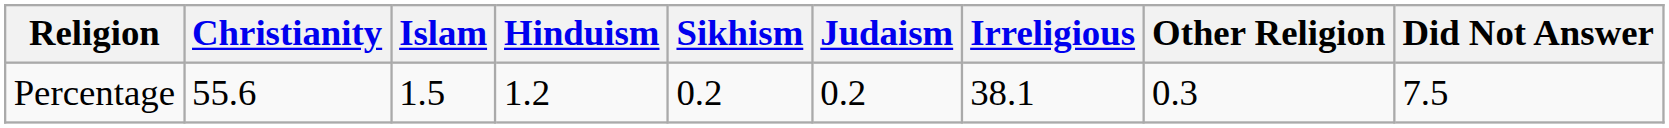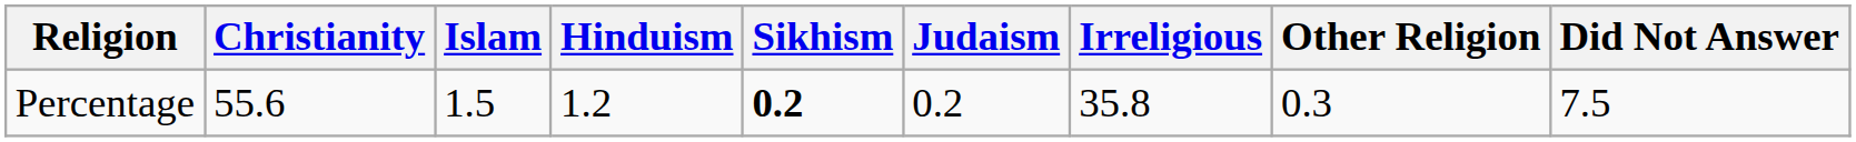 <table class="wikitable">
 <tr>
 <th>Religion</th>
 <th><a href='#'>Christianity</a></th>
 <th><a href='#'>Islam</a></th>
 <th><a href='#'>Hinduism</a></th>
 <th><a href='#'>Sikhism</a></th>
 <th><a href='#'>Judaism</a></th>
 <th><a href='#'>Irreligious</a></th>
 <th>Other Religion</th>
 <th>Did Not Answer</th>
 </tr>
 <tr>
 <td>Percentage</td>
 <td>55.6</td>
 <td>1.5</td>
 <td>1.2</td>
+<td><strong>0.2</strong></td>
 <td>0.2</td>
-<td>0.2</td>
-<td>38.1</td>
+<td>35.8</td>
 <td>0.3</td>
 <td>7.5</td>
 </tr>
 </table>
